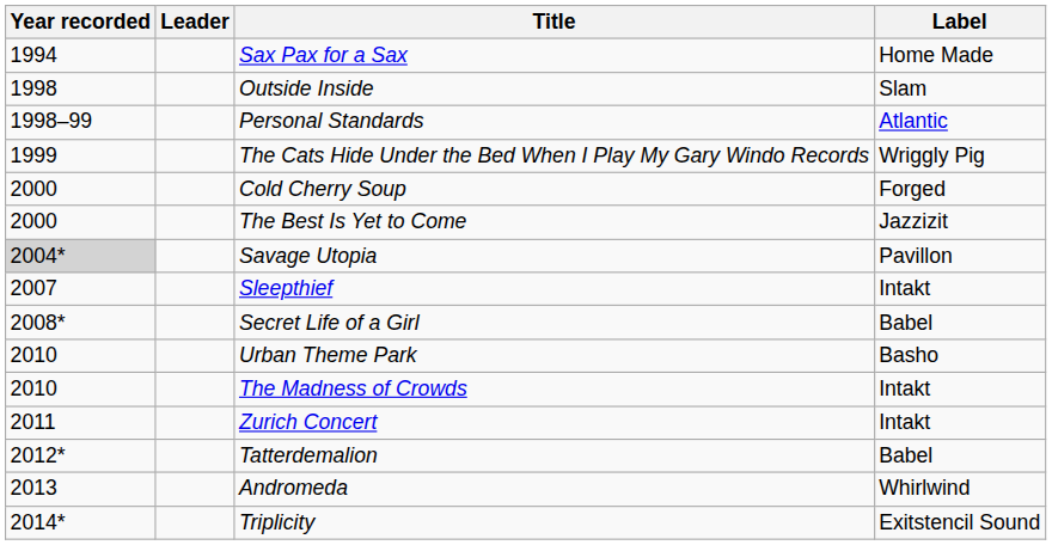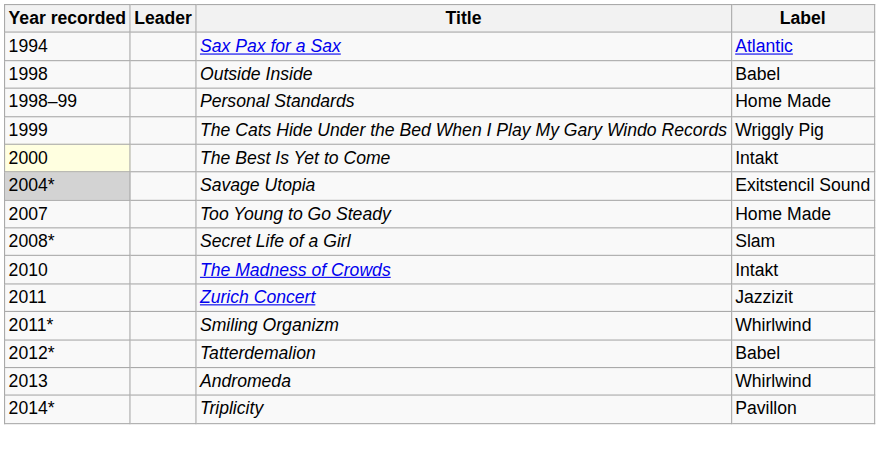 <table class="wikitable sortable">
 <tr>
 <th>Year recorded</th>
 <th>Leader</th>
 <th>Title</th>
 <th>Label</th>
 </tr>
 <tr>
 <td>1994</td>
 <td></td>
 <td><em><a href='#'>Sax Pax for a Sax</a></em></td>
-<td>Home Made</td>
+<td><a href='#'>Atlantic</a></td>
 </tr>
 <tr>
 <td>1998</td>
 <td></td>
 <td><em>Outside Inside</em></td>
-<td>Slam</td>
+<td>Babel</td>
 </tr>
 <tr>
 <td>1998–99</td>
 <td></td>
 <td><em>Personal Standards</em></td>
-<td><a href='#'>Atlantic</a></td>
+<td>Home Made</td>
 </tr>
 <tr>
 <td>1999</td>
 <td></td>
 <td><em>The Cats Hide Under the Bed When I Play My Gary Windo Records</em></td>
 <td>Wriggly Pig</td>
 </tr>
 <tr>
-<td>2000</td>
-<td></td>
-<td><em>Cold Cherry Soup</em></td>
-<td>Forged</td>
-</tr>
-<tr>
-<td>2000</td>
+<td style="background: lightyellow;">2000</td>
 <td></td>
 <td><em>The Best Is Yet to Come</em></td>
-<td>Jazzizit</td>
+<td>Intakt</td>
 </tr>
 <tr>
 <td style="background: lightgrey;">2004*</td>
 <td></td>
 <td><em>Savage Utopia</em></td>
-<td>Pavillon</td>
+<td>Exitstencil Sound</td>
 </tr>
 <tr>
 <td>2007</td>
 <td></td>
-<td><em><a href='#'>Sleepthief</a></em></td>
-<td>Intakt</td>
+<td><em>Too Young to Go Steady</em></td>
+<td>Home Made</td>
 </tr>
 <tr>
 <td>2008*</td>
 <td></td>
 <td><em>Secret Life of a Girl</em></td>
-<td>Babel</td>
-</tr>
-<tr>
-<td>2010</td>
-<td></td>
-<td><em>Urban Theme Park</em></td>
-<td>Basho</td>
+<td>Slam</td>
 </tr>
 <tr>
 <td>2010</td>
 <td></td>
 <td><em><a href='#'>The Madness of Crowds</a></em></td>
 <td>Intakt</td>
 </tr>
 <tr>
 <td>2011</td>
 <td></td>
 <td><em><a href='#'>Zurich Concert</a></em></td>
-<td>Intakt</td>
+<td>Jazzizit</td>
+</tr>
+<tr>
+<td>2011*</td>
+<td></td>
+<td><em>Smiling Organizm</em></td>
+<td>Whirlwind</td>
 </tr>
 <tr>
 <td>2012*</td>
 <td></td>
 <td><em>Tatterdemalion</em></td>
 <td>Babel</td>
 </tr>
 <tr>
 <td>2013</td>
 <td></td>
 <td><em>Andromeda</em></td>
 <td>Whirlwind</td>
 </tr>
 <tr>
 <td>2014*</td>
 <td></td>
 <td><em>Triplicity</em></td>
-<td>Exitstencil Sound</td>
+<td>Pavillon</td>
 </tr>
 </table>
